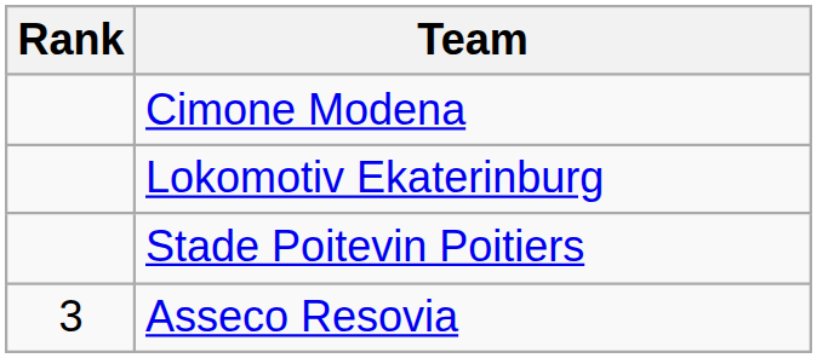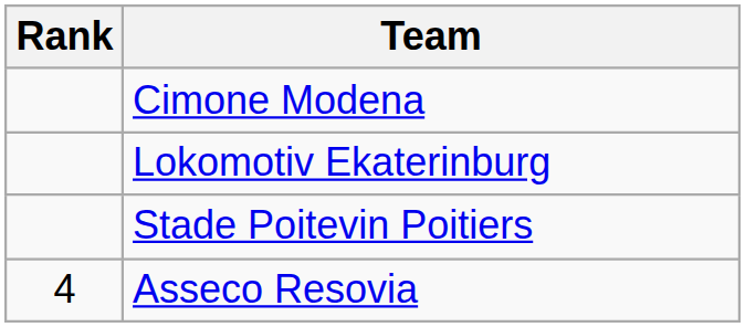 <table class="wikitable" style="text-align: center;">
 <tr>
 <th width=40>Rank</th>
 <th width=240>Team</th>
 </tr>
 <tr align=center>
 <td></td>
 <td style="text-align:left;"> <a href='#'>Cimone Modena</a></td>
 </tr>
 <tr align=center>
 <td></td>
 <td style="text-align:left;"> <a href='#'>Lokomotiv Ekaterinburg</a></td>
 </tr>
 <tr align=center>
 <td></td>
 <td style="text-align:left;"> <a href='#'>Stade Poitevin Poitiers</a></td>
 </tr>
 <tr align=center>
-<td>3</td>
+<td>4</td>
 <td style="text-align:left;"> <a href='#'>Asseco Resovia</a></td>
 </tr>
 </table>
